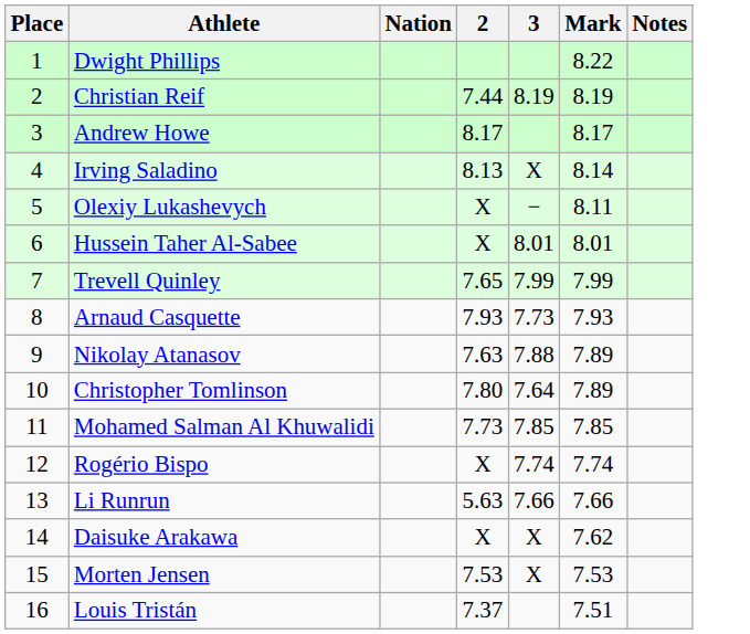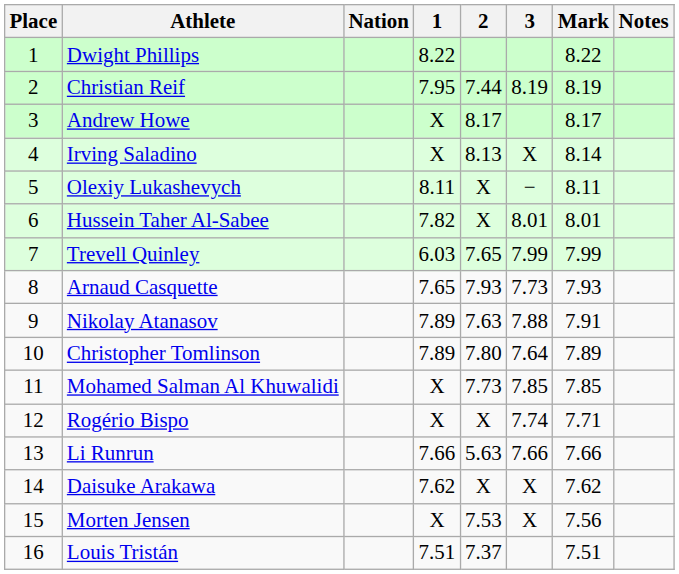 <table class="wikitable sortable" style="text-align:center">
 <tr>
 <th>Place</th>
 <th>Athlete</th>
 <th>Nation</th>
+<th>1</th>
 <th>2</th>
 <th>3</th>
 <th>Mark</th>
 <th>Notes</th>
 </tr>
 <tr style="background:#ccffcc;">
 <td>1</td>
 <td style="text-align:left"><a href='#'>Dwight Phillips</a></td>
 <td align=left></td>
+<td>8.22</td>
 <td></td>
 <td></td>
 <td>8.22</td>
 <td></td>
 </tr>
 <tr style="background:#ccffcc;">
 <td>2</td>
 <td style="text-align:left"><a href='#'>Christian Reif</a></td>
 <td align=left></td>
+<td>7.95</td>
 <td>7.44</td>
 <td>8.19</td>
 <td>8.19</td>
 <td> </td>
 </tr>
 <tr style="background:#ccffcc;">
 <td>3</td>
 <td style="text-align:left"><a href='#'>Andrew Howe</a></td>
 <td align=left></td>
+<td>X</td>
 <td>8.17</td>
 <td></td>
 <td>8.17</td>
 <td></td>
 </tr>
 <tr style="background:#ddffdd;">
 <td>4</td>
 <td style="text-align:left"><a href='#'>Irving Saladino</a></td>
 <td align=left></td>
+<td>X</td>
 <td>8.13</td>
 <td>X</td>
 <td>8.14</td>
 <td></td>
 </tr>
 <tr style="background:#ddffdd;">
 <td>5</td>
 <td style="text-align:left"><a href='#'>Olexiy Lukashevych</a></td>
 <td align=left></td>
+<td>8.11</td>
 <td>X</td>
 <td>−</td>
 <td>8.11</td>
 <td> </td>
 </tr>
 <tr style="background:#ddffdd;">
 <td>6</td>
 <td style="text-align:left"><a href='#'>Hussein Taher Al-Sabee</a></td>
 <td align=left></td>
+<td>7.82</td>
 <td>X</td>
 <td>8.01</td>
 <td>8.01</td>
 <td> </td>
 </tr>
 <tr style="background:#ddffdd;">
 <td>7</td>
 <td style="text-align:left"><a href='#'>Trevell Quinley</a></td>
 <td align=left></td>
+<td>6.03</td>
 <td>7.65</td>
 <td>7.99</td>
 <td>7.99</td>
 <td></td>
 </tr>
 <tr>
 <td>8</td>
 <td style="text-align:left"><a href='#'>Arnaud Casquette</a></td>
 <td align=left></td>
+<td>7.65</td>
 <td>7.93</td>
 <td>7.73</td>
 <td>7.93</td>
 <td></td>
 </tr>
 <tr>
 <td>9</td>
 <td style="text-align:left"><a href='#'>Nikolay Atanasov</a></td>
 <td align=left></td>
+<td>7.89</td>
 <td>7.63</td>
 <td>7.88</td>
-<td>7.89</td>
+<td>7.91</td>
 <td></td>
 </tr>
 <tr>
 <td>10</td>
 <td style="text-align:left"><a href='#'>Christopher Tomlinson</a></td>
 <td align=left></td>
+<td>7.89</td>
 <td>7.80</td>
 <td>7.64</td>
 <td>7.89</td>
 <td></td>
 </tr>
 <tr>
 <td>11</td>
 <td style="text-align:left"><a href='#'>Mohamed Salman Al Khuwalidi</a></td>
 <td align=left></td>
+<td>X</td>
 <td>7.73</td>
 <td>7.85</td>
 <td>7.85</td>
 <td></td>
 </tr>
 <tr>
 <td>12</td>
 <td style="text-align:left"><a href='#'>Rogério Bispo</a></td>
 <td align=left></td>
 <td>X</td>
+<td>X</td>
 <td>7.74</td>
-<td>7.74</td>
+<td>7.71</td>
 <td></td>
 </tr>
 <tr>
 <td>13</td>
 <td style="text-align:left"><a href='#'>Li Runrun</a></td>
 <td align=left></td>
+<td>7.66</td>
 <td>5.63</td>
 <td>7.66</td>
 <td>7.66</td>
 <td></td>
 </tr>
 <tr>
 <td>14</td>
 <td style="text-align:left"><a href='#'>Daisuke Arakawa</a></td>
 <td align=left></td>
+<td>7.62</td>
 <td>X</td>
 <td>X</td>
 <td>7.62</td>
 <td></td>
 </tr>
 <tr>
 <td>15</td>
 <td style="text-align:left"><a href='#'>Morten Jensen</a></td>
 <td align=left></td>
+<td>X</td>
 <td>7.53</td>
 <td>X</td>
-<td>7.53</td>
+<td>7.56</td>
 <td></td>
 </tr>
 <tr>
 <td>16</td>
 <td style="text-align:left"><a href='#'>Louis Tristán</a></td>
 <td align=left></td>
+<td>7.51</td>
 <td>7.37</td>
 <td></td>
 <td>7.51</td>
 <td></td>
 </tr>
 </table>
